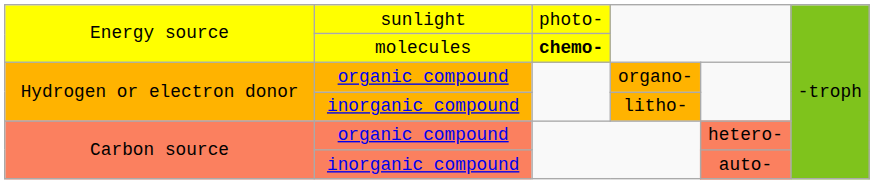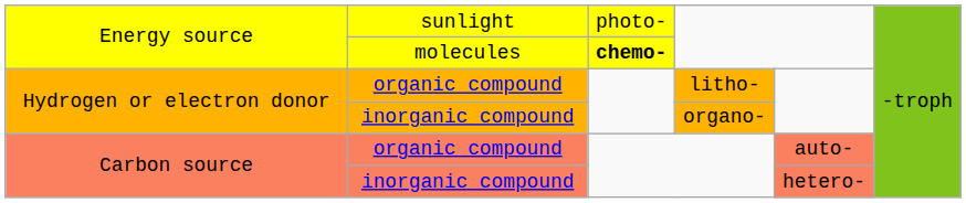 <table class="wikitable float-right"  style="text-align:center; width:50%;">
 <tr>
 <td rowspan="2" style="background:#ff0;">Energy source</td>
 <td style="background:#ff0;">sunlight</td>
 <td style="background:#ff0;">photo-</td>
 <td rowspan=2 colspan=2> </td>
 <td rowspan="6" style="background:#7fc31c;">-troph</td>
 </tr>
 <tr style="background:#ff0;">
 <td>molecules</td>
 <td style="background:#ff0;"><strong>chemo-</strong></td>
 </tr>
 <tr>
 <td rowspan="2" style="background:#ffb300;">Hydrogen or electron donor</td>
 <td style="background:#ffb300;"><a href='#'>organic compound</a></td>
 <td rowspan=2> </td>
-<td style="background:#ffb300;">organo-</td>
+<td style="background:#ffb300;">litho-</td>
 <td rowspan=2> </td>
 </tr>
 <tr style="background:#ffb300;">
 <td><a href='#'>inorganic compound</a></td>
-<td style="background:#ffb300;">litho-</td>
+<td style="background:#ffb300;">organo-</td>
 </tr>
 <tr>
 <td rowspan="2" style="background:#fb805f;">Carbon source</td>
 <td style="background:#fb805f;"><a href='#'>organic compound</a></td>
 <td rowspan=2 colspan=2> </td>
-<td style="background:#fb805f;">hetero-</td>
+<td style="background:#fb805f;">auto-</td>
 </tr>
 <tr style="background:#fb805f;">
 <td><a href='#'>inorganic compound</a></td>
-<td style="background:#fb805f;">auto-</td>
+<td style="background:#fb805f;">hetero-</td>
 </tr>
 </table>
